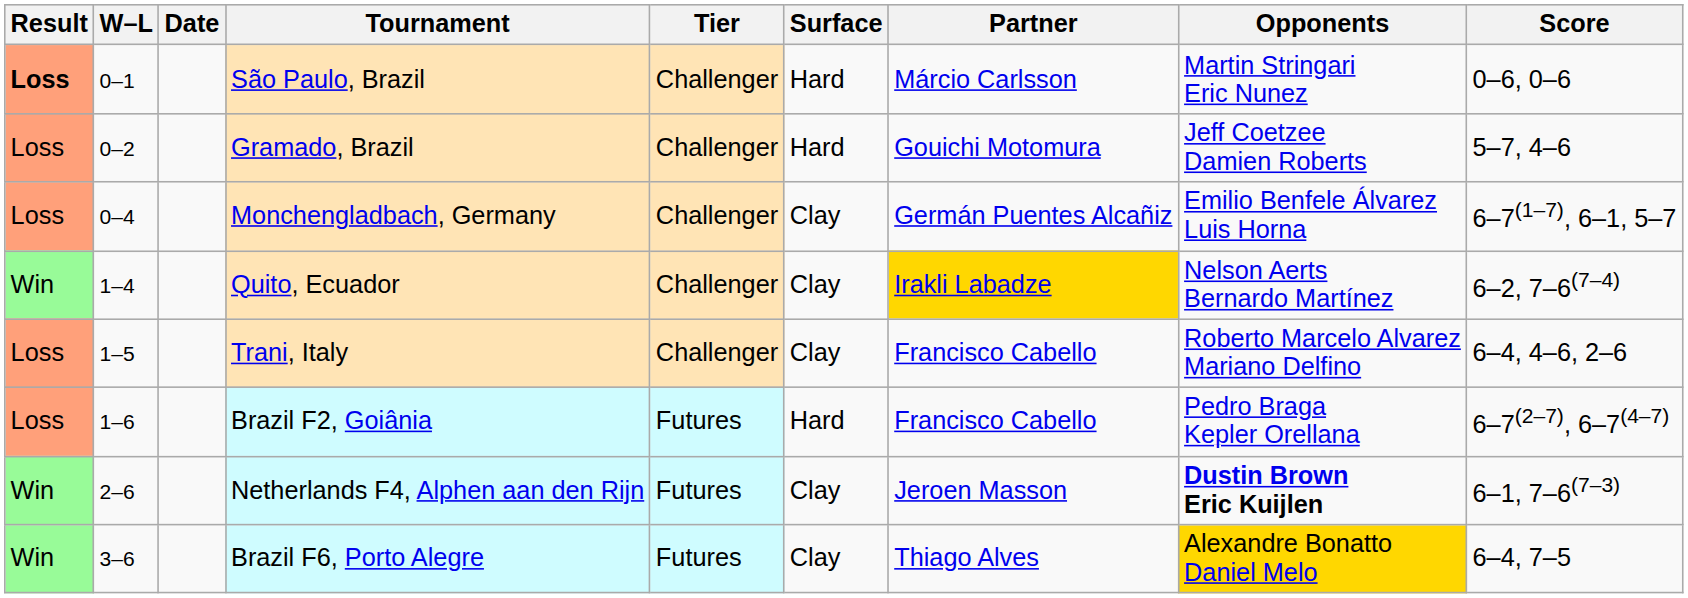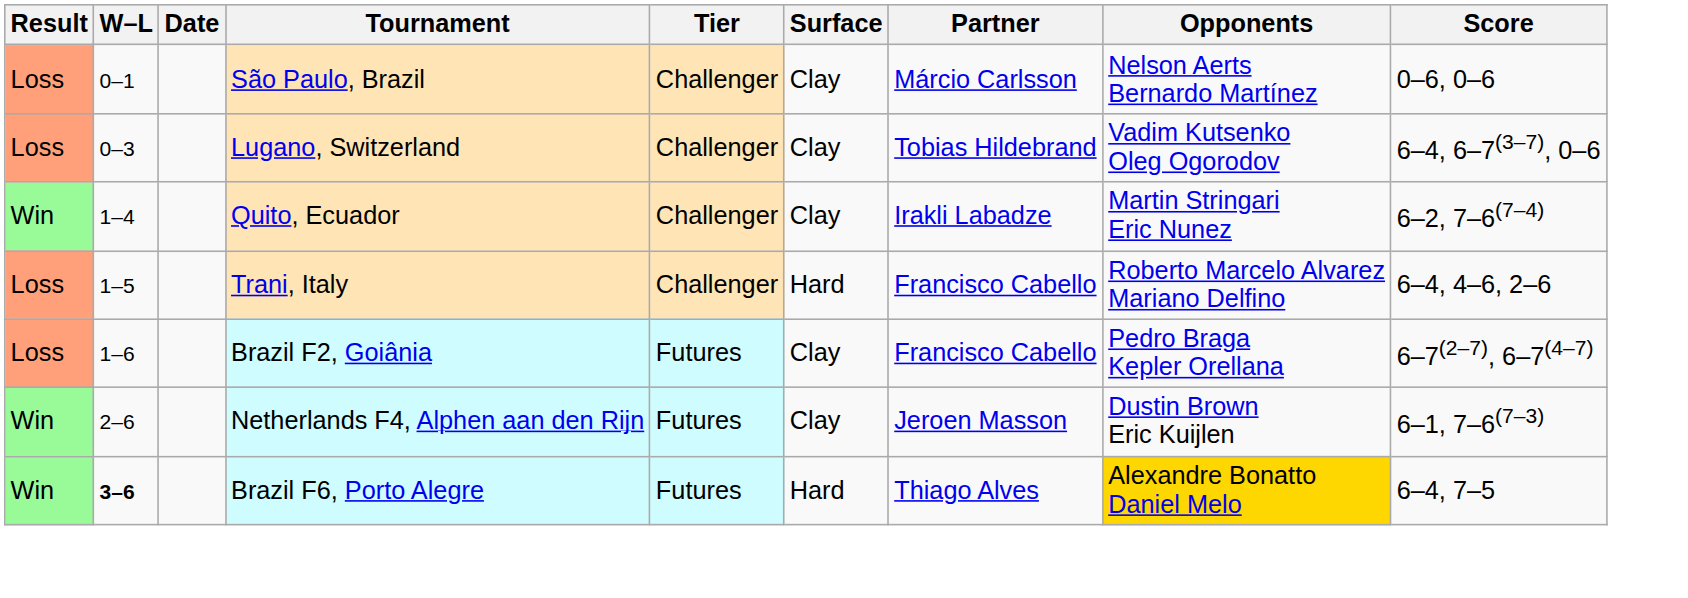 <table class="sortable wikitable">
 <tr>
 <th>Result</th>
 <th class="unsortable">W–L</th>
 <th>Date</th>
 <th>Tournament</th>
 <th>Tier</th>
 <th>Surface</th>
 <th>Partner</th>
 <th>Opponents</th>
 <th class="unsortable">Score</th>
 </tr>
 <tr>
-<td style="background:#ffa07a;"><strong>Loss</strong></td>
+<td style="background:#ffa07a;">Loss</td>
 <td><small>0–1</small></td>
 <td></td>
 <td style="background:moccasin;"><a href='#'>São Paulo</a>, Brazil</td>
 <td style="background:moccasin;">Challenger</td>
-<td>Hard</td>
+<td>Clay</td>
 <td> <a href='#'>Márcio Carlsson</a></td>
-<td> <a href='#'>Martin Stringari</a> <br>  <a href='#'>Eric Nunez</a></td>
+<td> <a href='#'>Nelson Aerts</a> <br>  <a href='#'>Bernardo Martínez</a></td>
 <td>0–6, 0–6</td>
 </tr>
 <tr>
 <td style="background:#ffa07a;">Loss</td>
-<td><small>0–2</small></td>
+<td><small>0–3</small></td>
 <td></td>
-<td style="background:moccasin;"><a href='#'>Gramado</a>, Brazil</td>
-<td style="background:moccasin;">Challenger</td>
-<td>Hard</td>
-<td> <a href='#'>Gouichi Motomura</a></td>
-<td> <a href='#'>Jeff Coetzee</a> <br>  <a href='#'>Damien Roberts</a></td>
-<td>5–7, 4–6</td>
-</tr>
-<tr>
-<td style="background:#ffa07a;">Loss</td>
-<td><small>0–4</small></td>
-<td></td>
-<td style="background:moccasin;"><a href='#'>Monchengladbach</a>, Germany</td>
+<td style="background:moccasin;"><a href='#'>Lugano</a>, Switzerland</td>
 <td style="background:moccasin;">Challenger</td>
 <td>Clay</td>
-<td> <a href='#'>Germán Puentes Alcañiz</a></td>
-<td> <a href='#'>Emilio Benfele Álvarez</a> <br>  <a href='#'>Luis Horna</a></td>
-<td>6–7<sup>(1–7)</sup>, 6–1, 5–7</td>
+<td> <a href='#'>Tobias Hildebrand</a></td>
+<td> <a href='#'>Vadim Kutsenko</a> <br>  <a href='#'>Oleg Ogorodov</a></td>
+<td>6–4, 6–7<sup>(3–7)</sup>, 0–6</td>
 </tr>
 <tr>
 <td style="background:#98fb98;">Win</td>
 <td><small>1–4</small></td>
 <td></td>
 <td style="background:moccasin;"><a href='#'>Quito</a>, Ecuador</td>
 <td style="background:moccasin;">Challenger</td>
 <td>Clay</td>
-<td style="background: gold;"> <a href='#'>Irakli Labadze</a></td>
-<td> <a href='#'>Nelson Aerts</a> <br>  <a href='#'>Bernardo Martínez</a></td>
+<td> <a href='#'>Irakli Labadze</a></td>
+<td> <a href='#'>Martin Stringari</a> <br>  <a href='#'>Eric Nunez</a></td>
 <td>6–2, 7–6<sup>(7–4)</sup></td>
 </tr>
 <tr>
 <td style="background:#ffa07a;">Loss</td>
 <td><small>1–5</small></td>
 <td></td>
 <td style="background:moccasin;"><a href='#'>Trani</a>, Italy</td>
 <td style="background:moccasin;">Challenger</td>
-<td>Clay</td>
+<td>Hard</td>
 <td> <a href='#'>Francisco Cabello</a></td>
 <td> <a href='#'>Roberto Marcelo Alvarez</a> <br>  <a href='#'>Mariano Delfino</a></td>
 <td>6–4, 4–6, 2–6</td>
 </tr>
 <tr>
 <td style="background:#ffa07a;">Loss</td>
 <td><small>1–6</small></td>
 <td></td>
 <td style="background:#cffcff;">Brazil F2, <a href='#'>Goiânia</a></td>
 <td style="background:#cffcff;">Futures</td>
-<td>Hard</td>
+<td>Clay</td>
 <td> <a href='#'>Francisco Cabello</a></td>
 <td> <a href='#'>Pedro Braga</a> <br>  <a href='#'>Kepler Orellana</a></td>
 <td>6–7<sup>(2–7)</sup>, 6–7<sup>(4–7)</sup></td>
 </tr>
 <tr>
 <td style="background:#98fb98;">Win</td>
 <td><small>2–6</small></td>
 <td></td>
 <td style="background:#cffcff;">Netherlands F4, <a href='#'>Alphen aan den Rijn</a></td>
 <td style="background:#cffcff;">Futures</td>
 <td>Clay</td>
 <td> <a href='#'>Jeroen Masson</a></td>
-<td><strong> <a href='#'>Dustin Brown</a> <br>  Eric Kuijlen</strong></td>
+<td> <a href='#'>Dustin Brown</a> <br>  Eric Kuijlen</td>
 <td>6–1, 7–6<sup>(7–3)</sup></td>
 </tr>
 <tr>
 <td style="background:#98fb98;">Win</td>
-<td><small>3–6</small></td>
+<td><strong><small>3–6</small></strong></td>
 <td></td>
 <td style="background:#cffcff;">Brazil F6, <a href='#'>Porto Alegre</a></td>
 <td style="background:#cffcff;">Futures</td>
-<td>Clay</td>
+<td>Hard</td>
 <td> <a href='#'>Thiago Alves</a></td>
 <td style="background: gold;"> Alexandre Bonatto <br>  <a href='#'>Daniel Melo</a></td>
 <td>6–4, 7–5</td>
 </tr>
 </table>
